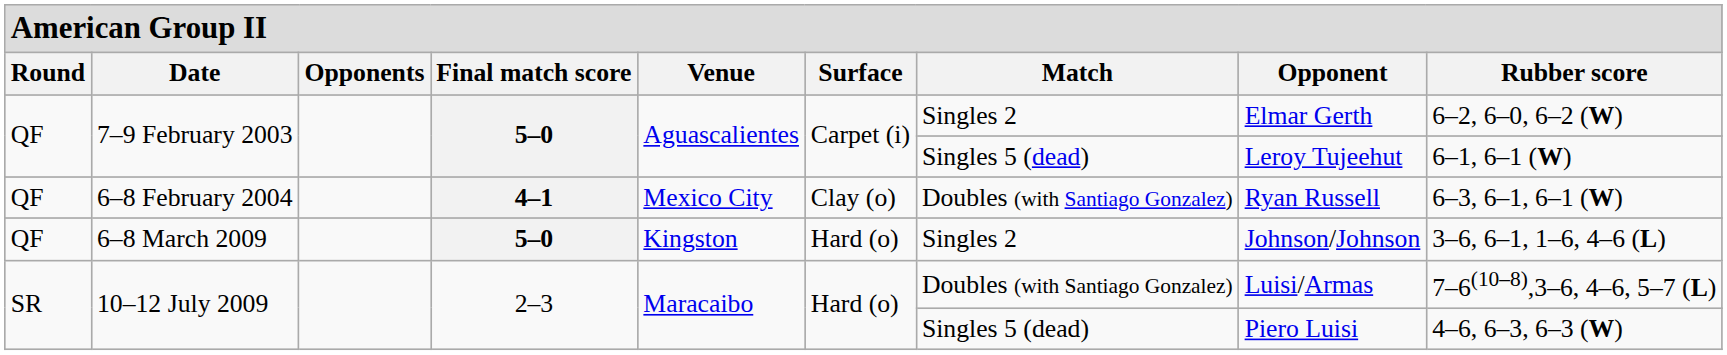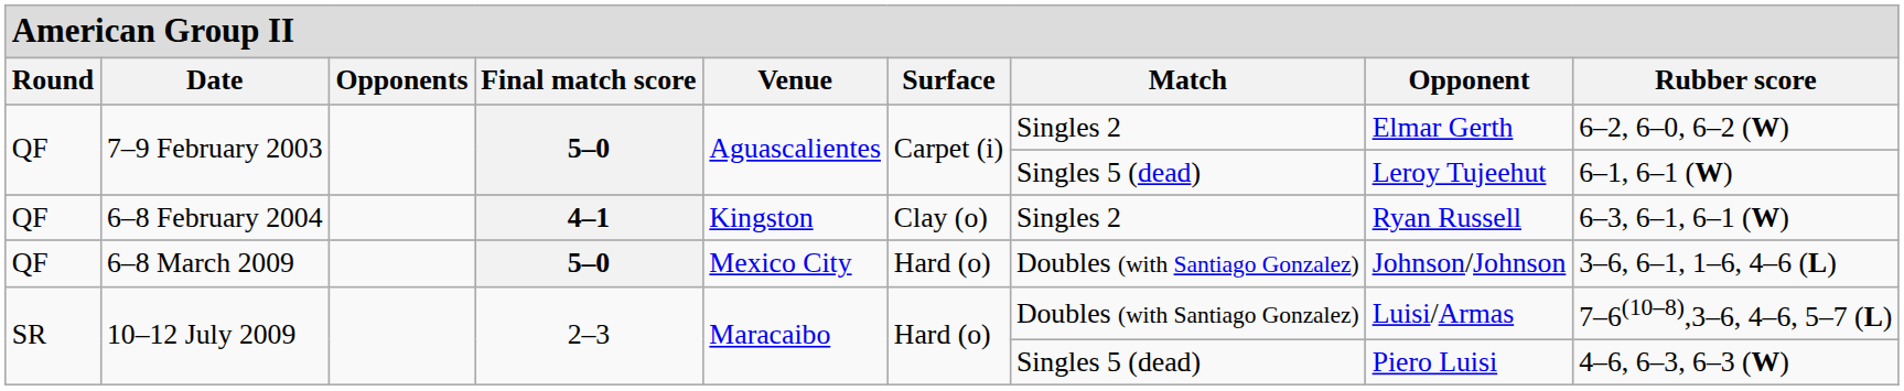 <table class="wikitable" style="font-size:98%;">
 <tr bgcolor="Gainsboro">
 <td colspan="9"><big><strong>American Group II</strong></big></td>
 </tr>
 <tr>
 <th>Round</th>
 <th>Date</th>
 <th>Opponents</th>
 <th>Final match score</th>
 <th>Venue</th>
 <th>Surface</th>
 <th>Match</th>
 <th>Opponent</th>
 <th>Rubber score</th>
 </tr>
 <tr>
 <td rowspan="2">QF</td>
 <td rowspan="2">7–9 February 2003</td>
 <td rowspan="2"></td>
 <th rowspan="2" align="center">5–0</th>
 <td rowspan="2"><a href='#'>Aguascalientes</a></td>
 <td rowspan="2">Carpet (i)</td>
 <td>Singles 2</td>
 <td><a href='#'>Elmar Gerth</a></td>
 <td>6–2, 6–0, 6–2  (<strong>W</strong>)</td>
 </tr>
 <tr>
 <td>Singles 5 (<a href='#'>dead</a>)</td>
 <td><a href='#'>Leroy Tujeehut</a></td>
 <td>6–1, 6–1  (<strong>W</strong>)</td>
 </tr>
 <tr>
 <td>QF</td>
 <td>6–8 February 2004</td>
 <td></td>
 <th align="center">4–1</th>
-<td><a href='#'>Mexico City</a></td>
+<td><a href='#'>Kingston</a></td>
 <td>Clay (o)</td>
-<td>Doubles <small>(with <a href='#'>Santiago Gonzalez</a>)</small></td>
+<td>Singles 2</td>
 <td><a href='#'>Ryan Russell</a></td>
 <td>6–3, 6–1, 6–1   (<strong>W</strong>)</td>
 </tr>
 <tr>
 <td>QF</td>
 <td>6–8 March 2009</td>
 <td></td>
 <th align="center">5–0</th>
-<td><a href='#'>Kingston</a></td>
+<td><a href='#'>Mexico City</a></td>
 <td>Hard (o)</td>
-<td>Singles 2</td>
+<td>Doubles <small>(with <a href='#'>Santiago Gonzalez</a>)</small></td>
 <td><a href='#'>Johnson</a>/<a href='#'>Johnson</a></td>
 <td>3–6, 6–1, 1–6, 4–6  (<strong>L</strong>)</td>
 </tr>
 <tr>
 <td rowspan="2">SR</td>
 <td rowspan="2">10–12 July 2009</td>
 <td rowspan="2"></td>
 <td rowspan="2" align="center">2–3</td>
 <td rowspan="2"><a href='#'>Maracaibo</a></td>
 <td rowspan="2">Hard (o)</td>
 <td>Doubles <small>(with Santiago Gonzalez)</small></td>
 <td><a href='#'>Luisi</a>/<a href='#'>Armas</a></td>
 <td>7–6<sup>(10–8)</sup>,3–6, 4–6, 5–7 (<strong>L</strong>)</td>
 </tr>
 <tr>
 <td>Singles 5 (dead)</td>
 <td><a href='#'>Piero Luisi</a></td>
 <td>4–6, 6–3, 6–3 (<strong>W</strong>)</td>
 </tr>
 </table>
